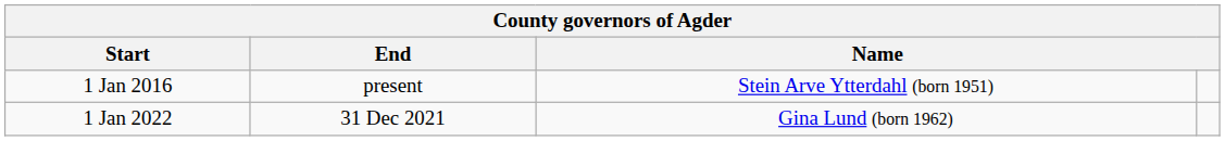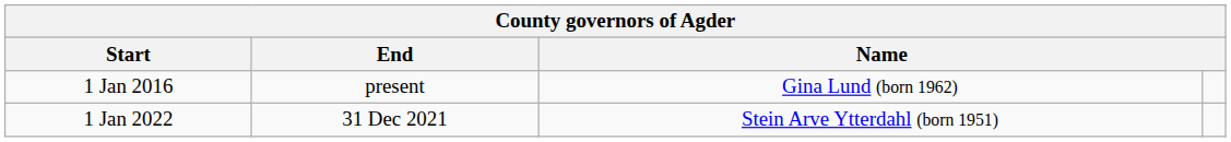 <table class="wikitable" style="text-align:center; width:75%;">
 <tr>
 <th colspan=5>County governors of Agder</th>
 </tr>
 <tr>
 <th>Start</th>
 <th>End</th>
 <th colspan="2">Name</th>
 </tr>
 <tr>
 <td>1 Jan 2016</td>
 <td>present</td>
-<td><a href='#'>Stein Arve Ytterdahl</a> <small>(born 1951)</small></td>
+<td><a href='#'>Gina Lund</a> <small>(born 1962)</small></td>
 <td></td>
 </tr>
 <tr>
 <td>1 Jan 2022</td>
 <td>31 Dec 2021</td>
-<td><a href='#'>Gina Lund</a> <small>(born 1962)</small></td>
+<td><a href='#'>Stein Arve Ytterdahl</a> <small>(born 1951)</small></td>
 <td></td>
 </tr>
 </table>
